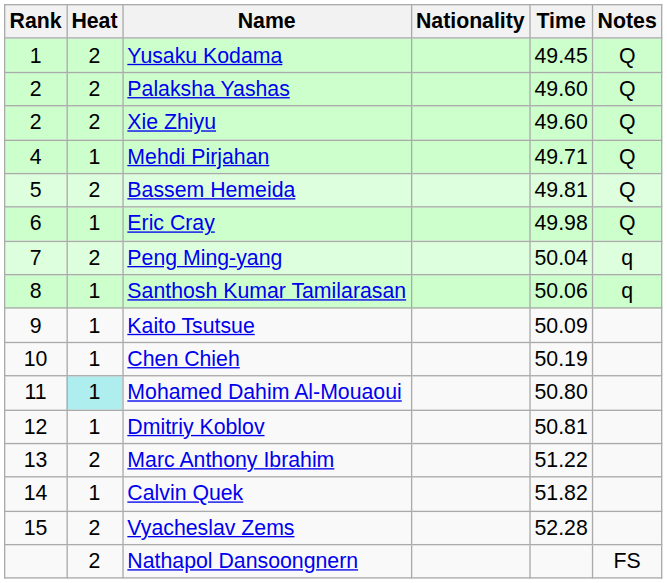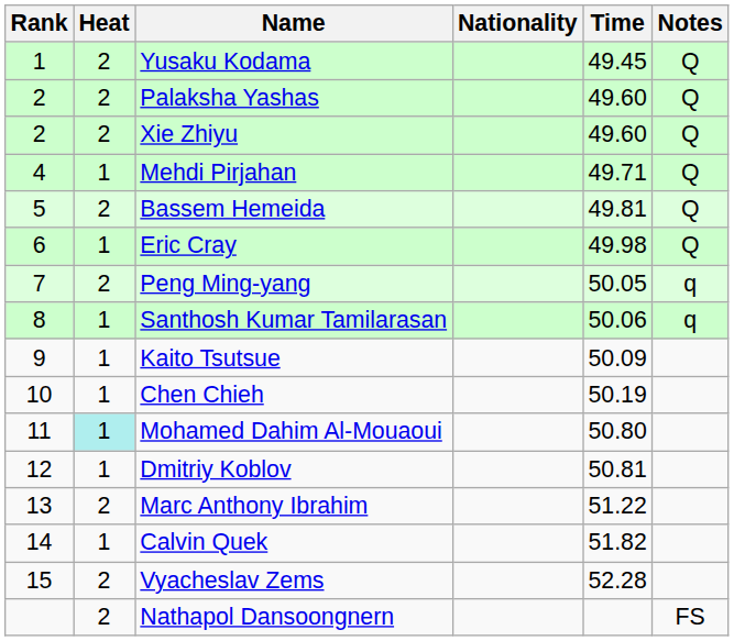 <table class="wikitable sortable" style="text-align:center">
 <tr>
 <th>Rank</th>
 <th>Heat</th>
 <th>Name</th>
 <th>Nationality</th>
 <th>Time</th>
 <th>Notes</th>
 </tr>
 <tr bgcolor=ccffcc>
 <td>1</td>
 <td>2</td>
 <td align=left><a href='#'>Yusaku Kodama</a></td>
 <td align=left></td>
 <td>49.45</td>
 <td>Q</td>
 </tr>
 <tr bgcolor=ccffcc>
 <td>2</td>
 <td>2</td>
 <td align=left><a href='#'>Palaksha Yashas</a></td>
 <td align=left></td>
 <td>49.60</td>
 <td>Q</td>
 </tr>
 <tr bgcolor=ccffcc>
 <td>2</td>
 <td>2</td>
 <td align=left><a href='#'>Xie Zhiyu</a></td>
 <td align=left></td>
 <td>49.60</td>
 <td>Q</td>
 </tr>
 <tr bgcolor=ccffcc>
 <td>4</td>
 <td>1</td>
 <td align=left><a href='#'>Mehdi Pirjahan</a></td>
 <td align=left></td>
 <td>49.71</td>
 <td>Q</td>
 </tr>
 <tr bgcolor=ddffdd>
 <td>5</td>
 <td>2</td>
 <td align=left><a href='#'>Bassem Hemeida</a></td>
 <td align=left></td>
 <td>49.81</td>
 <td>Q</td>
 </tr>
 <tr bgcolor=ccffcc>
 <td>6</td>
 <td>1</td>
 <td align=left><a href='#'>Eric Cray</a></td>
 <td align=left></td>
 <td>49.98</td>
 <td>Q</td>
 </tr>
 <tr bgcolor=ddffdd>
 <td>7</td>
 <td>2</td>
 <td align=left><a href='#'>Peng Ming-yang</a></td>
 <td align=left></td>
-<td>50.04</td>
+<td>50.05</td>
 <td>q</td>
 </tr>
 <tr bgcolor=ccffcc>
 <td>8</td>
 <td>1</td>
 <td align=left><a href='#'>Santhosh Kumar Tamilarasan</a></td>
 <td align=left></td>
 <td>50.06</td>
 <td>q</td>
 </tr>
 <tr>
 <td>9</td>
 <td>1</td>
 <td align=left><a href='#'>Kaito Tsutsue</a></td>
 <td align=left></td>
 <td>50.09</td>
 <td></td>
 </tr>
 <tr>
 <td>10</td>
 <td>1</td>
 <td align=left><a href='#'>Chen Chieh</a></td>
 <td align=left></td>
 <td>50.19</td>
 <td></td>
 </tr>
 <tr>
 <td>11</td>
 <td style="background: paleturquoise;">1</td>
 <td align=left><a href='#'>Mohamed Dahim Al-Mouaoui</a></td>
 <td align=left></td>
 <td>50.80</td>
 <td></td>
 </tr>
 <tr>
 <td>12</td>
 <td>1</td>
 <td align=left><a href='#'>Dmitriy Koblov</a></td>
 <td align=left></td>
 <td>50.81</td>
 <td></td>
 </tr>
 <tr>
 <td>13</td>
 <td>2</td>
 <td align=left><a href='#'>Marc Anthony Ibrahim</a></td>
 <td align=left></td>
 <td>51.22</td>
 <td></td>
 </tr>
 <tr>
 <td>14</td>
 <td>1</td>
 <td align=left><a href='#'>Calvin Quek</a></td>
 <td align=left></td>
 <td>51.82</td>
 <td></td>
 </tr>
 <tr>
 <td>15</td>
 <td>2</td>
 <td align=left><a href='#'>Vyacheslav Zems</a></td>
 <td align=left></td>
 <td>52.28</td>
 <td></td>
 </tr>
 <tr>
 <td></td>
 <td>2</td>
 <td align=left><a href='#'>Nathapol Dansoongnern</a></td>
 <td align=left></td>
 <td></td>
 <td>FS</td>
 </tr>
 </table>
